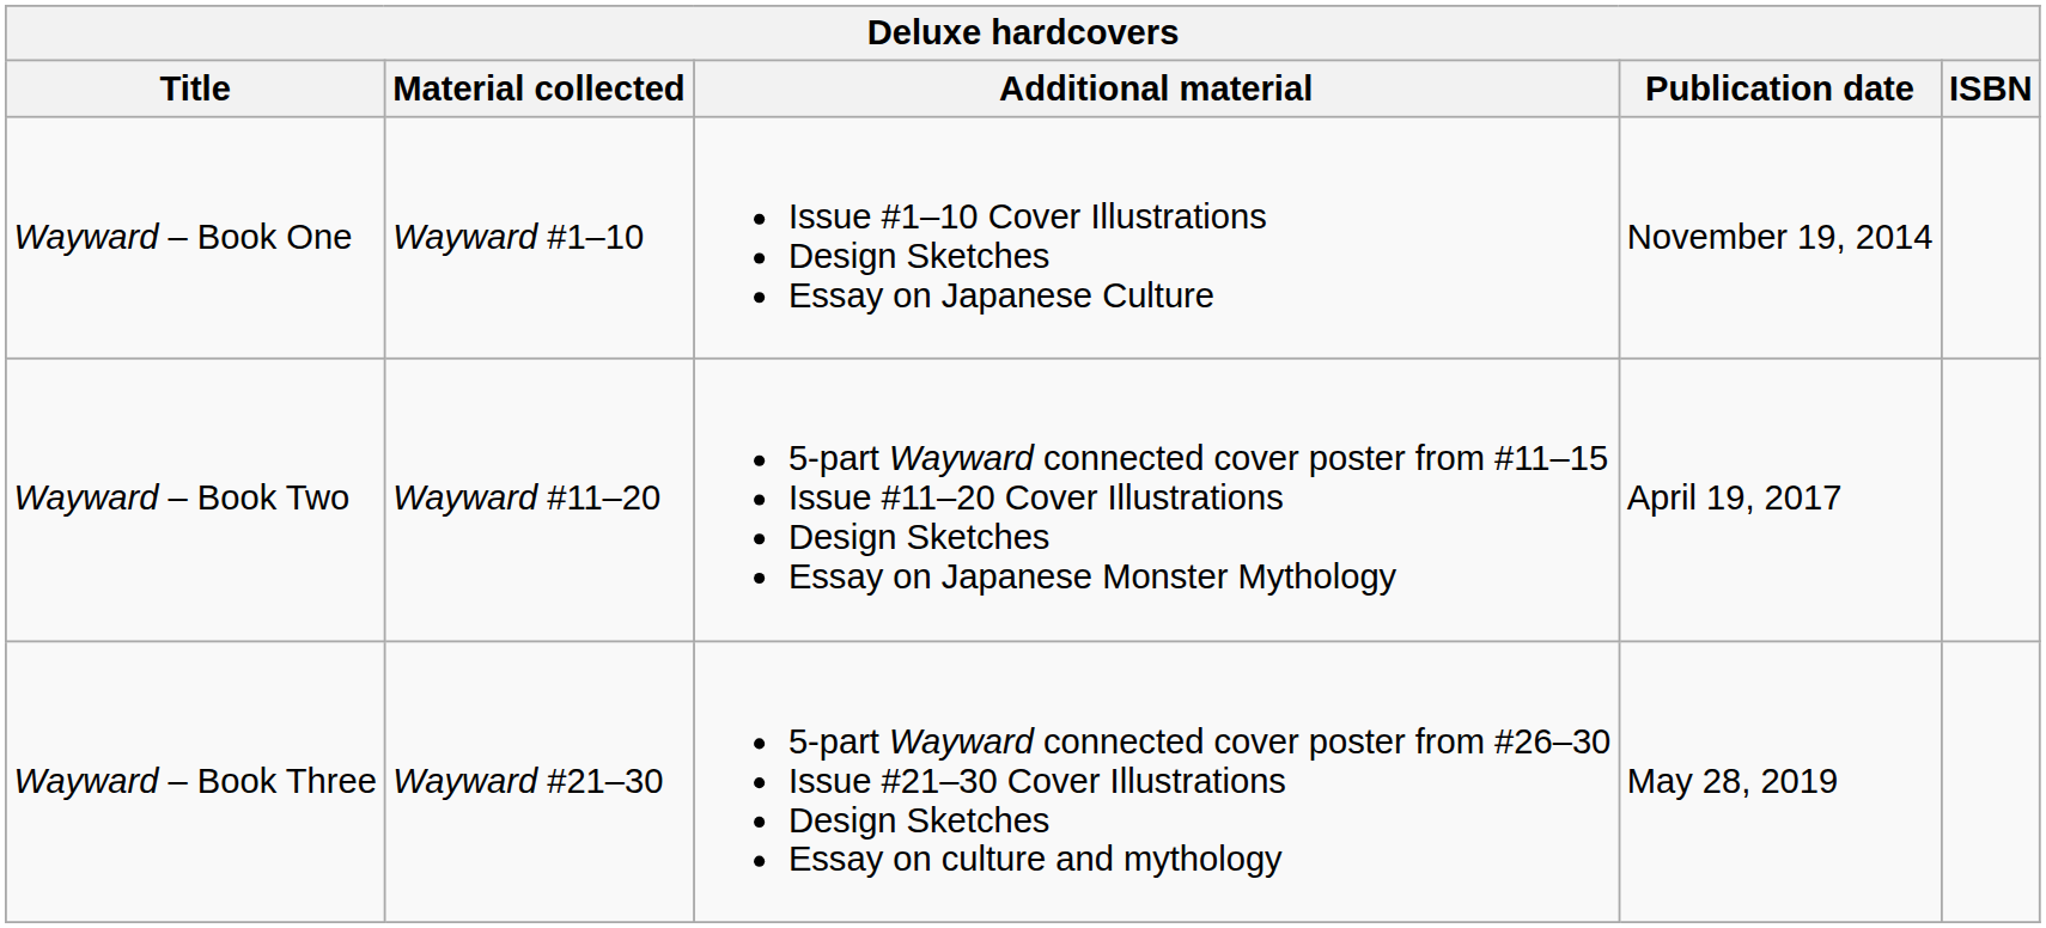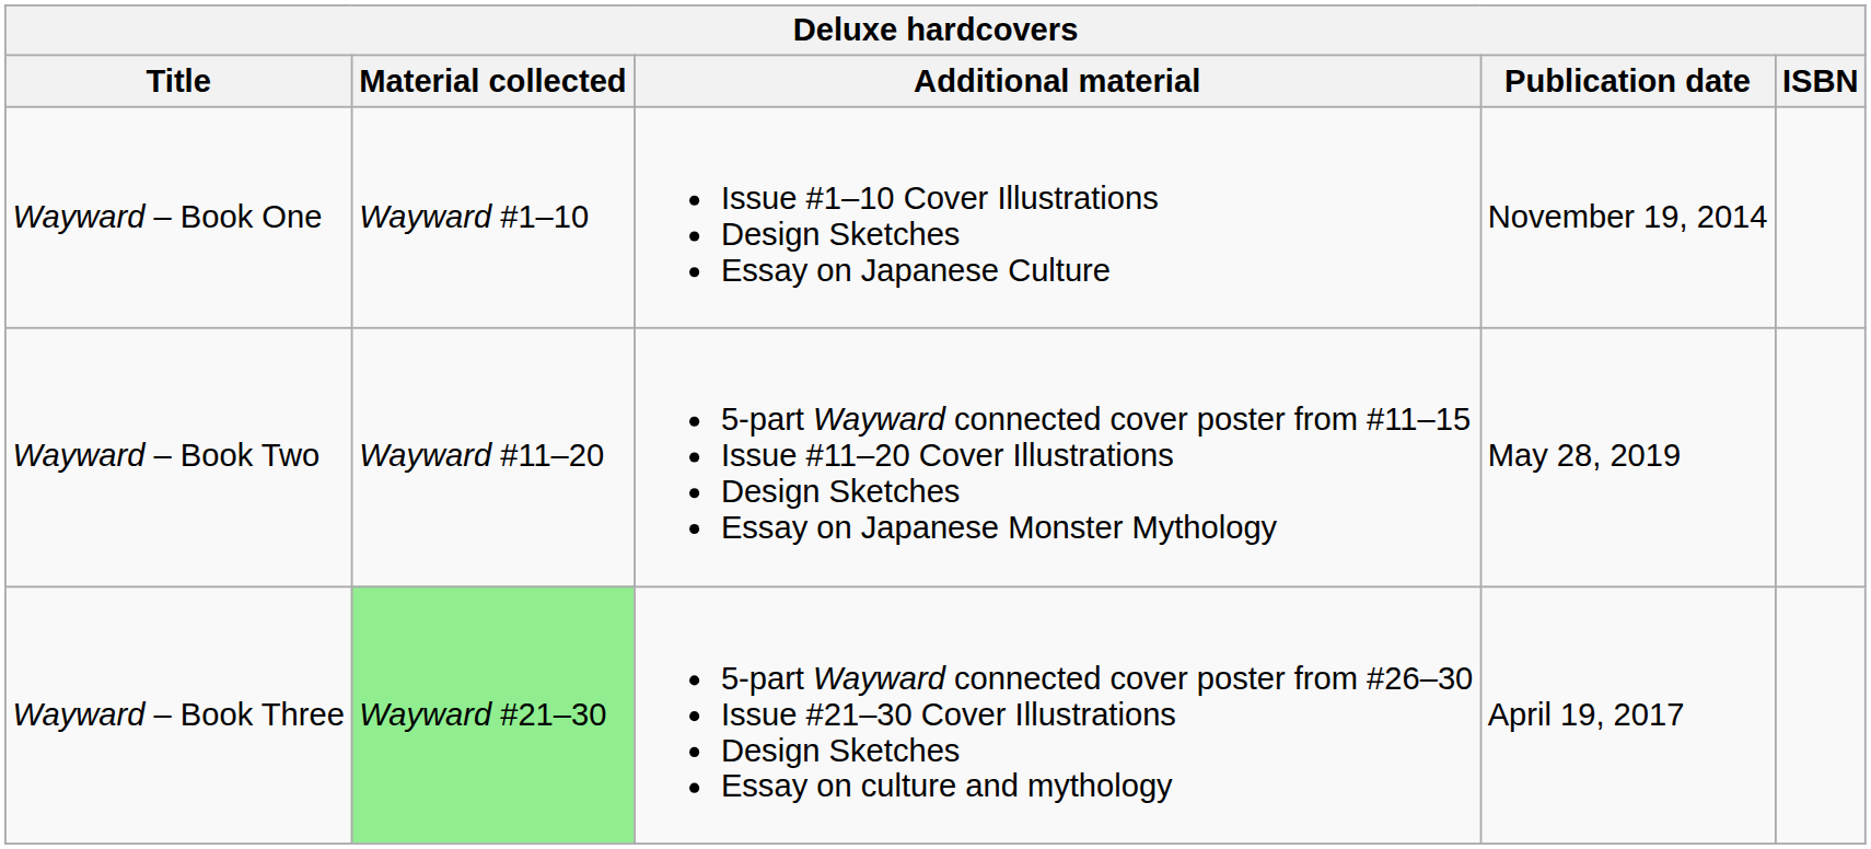 <table class="wikitable">
 <tr>
 <th colspan=5>Deluxe hardcovers</th>
 </tr>
 <tr>
 <th>Title</th>
 <th>Material collected</th>
 <th>Additional material</th>
 <th>Publication date</th>
 <th>ISBN</th>
 </tr>
 <tr>
 <td><em>Wayward</em> – Book One</td>
 <td><em>Wayward</em> #1–10</td>
 <td><br><ul><li>Issue #1–10 Cover Illustrations</li><li>Design Sketches</li><li>Essay on Japanese Culture</li></ul></td>
 <td>November 19, 2014</td>
 <td></td>
 </tr>
 <tr>
 <td><em>Wayward</em> – Book Two</td>
 <td><em>Wayward</em> #11–20</td>
 <td><br><ul><li>5-part <em>Wayward</em> connected cover poster from #11–15</li><li>Issue #11–20 Cover Illustrations</li><li>Design Sketches</li><li>Essay on Japanese Monster Mythology</li></ul></td>
-<td>April 19, 2017</td>
+<td>May 28, 2019</td>
 <td></td>
 </tr>
 <tr>
 <td><em>Wayward</em> – Book Three</td>
-<td><em>Wayward</em> #21–30</td>
+<td style="background: lightgreen;"><em>Wayward</em> #21–30</td>
 <td><br><ul><li>5-part <em>Wayward</em> connected cover poster from #26–30</li><li>Issue #21–30 Cover Illustrations</li><li>Design Sketches</li><li>Essay on culture and mythology</li></ul></td>
-<td>May 28, 2019</td>
+<td>April 19, 2017</td>
 <td></td>
 </tr>
 </table>
